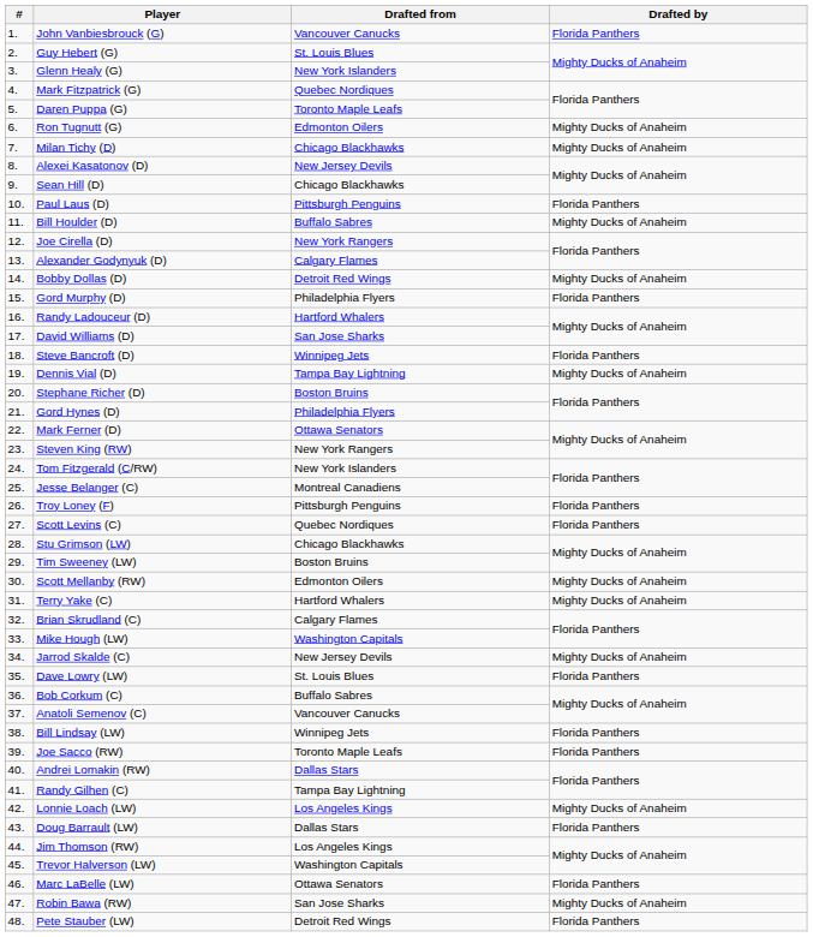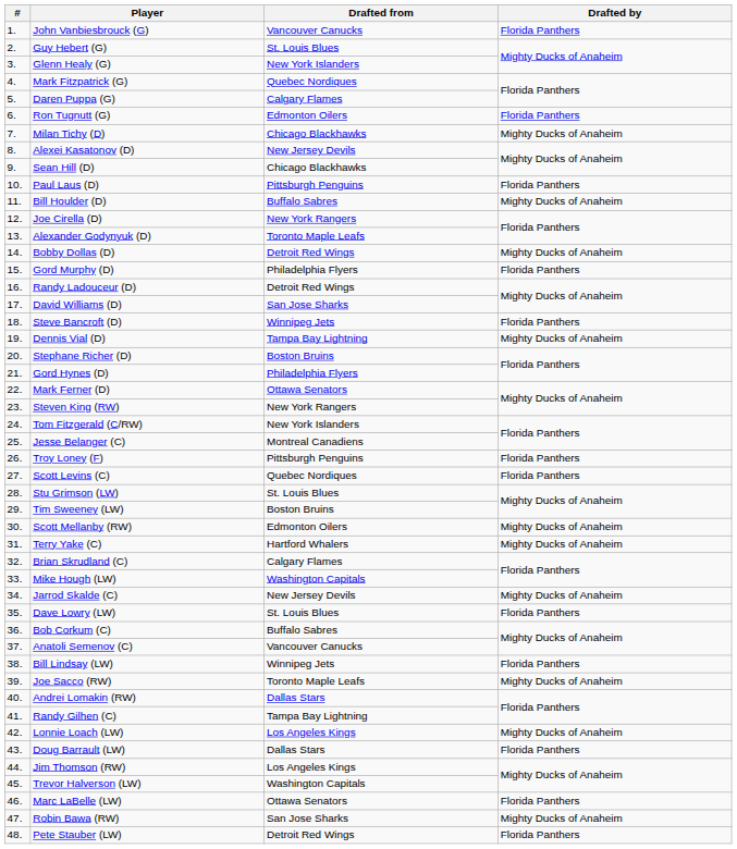 <table class="wikitable">
 <tr>
 <th bgcolor="#DDDDFF" width="2.75%">#</th>
 <th bgcolor="#DDDDFF" width="25.0%">Player</th>
 <th bgcolor="#DDDDFF" width="25.0%">Drafted from</th>
 <th bgcolor="#DDDDFF" width="25.0%">Drafted by</th>
 </tr>
 <tr>
 <td>1.</td>
 <td><a href='#'>John Vanbiesbrouck</a> (<a href='#'>G</a>)</td>
 <td><a href='#'>Vancouver Canucks</a></td>
 <td><a href='#'>Florida Panthers</a></td>
 </tr>
 <tr>
 <td>2.</td>
 <td><a href='#'>Guy Hebert</a> (G)</td>
 <td><a href='#'>St. Louis Blues</a></td>
 <td rowspan="2"><a href='#'>Mighty Ducks of Anaheim</a></td>
 </tr>
 <tr>
 <td>3.</td>
 <td><a href='#'>Glenn Healy</a> (G)</td>
 <td><a href='#'>New York Islanders</a></td>
 </tr>
 <tr>
 <td>4.</td>
 <td><a href='#'>Mark Fitzpatrick</a> (G)</td>
 <td><a href='#'>Quebec Nordiques</a></td>
 <td rowspan="2">Florida Panthers</td>
 </tr>
 <tr>
 <td>5.</td>
 <td><a href='#'>Daren Puppa</a> (G)</td>
-<td><a href='#'>Toronto Maple Leafs</a></td>
+<td><a href='#'>Calgary Flames</a></td>
 </tr>
 <tr>
 <td>6.</td>
 <td><a href='#'>Ron Tugnutt</a> (G)</td>
 <td><a href='#'>Edmonton Oilers</a></td>
-<td>Mighty Ducks of Anaheim</td>
+<td><a href='#'>Florida Panthers</a></td>
 </tr>
 <tr>
 <td>7.</td>
 <td><a href='#'>Milan Tichy</a> (<a href='#'>D</a>)</td>
 <td><a href='#'>Chicago Blackhawks</a></td>
 <td>Mighty Ducks of Anaheim</td>
 </tr>
 <tr>
 <td>8.</td>
 <td><a href='#'>Alexei Kasatonov</a> (D)</td>
 <td><a href='#'>New Jersey Devils</a></td>
 <td rowspan="2">Mighty Ducks of Anaheim</td>
 </tr>
 <tr>
 <td>9.</td>
 <td><a href='#'>Sean Hill</a> (D)</td>
 <td>Chicago Blackhawks</td>
 </tr>
 <tr>
 <td>10.</td>
 <td><a href='#'>Paul Laus</a> (D)</td>
 <td><a href='#'>Pittsburgh Penguins</a></td>
 <td>Florida Panthers</td>
 </tr>
 <tr>
 <td>11.</td>
 <td><a href='#'>Bill Houlder</a> (D)</td>
 <td><a href='#'>Buffalo Sabres</a></td>
 <td>Mighty Ducks of Anaheim</td>
 </tr>
 <tr>
 <td>12.</td>
 <td><a href='#'>Joe Cirella</a> (D)</td>
 <td><a href='#'>New York Rangers</a></td>
 <td rowspan="2">Florida Panthers</td>
 </tr>
 <tr>
 <td>13.</td>
 <td><a href='#'>Alexander Godynyuk</a> (D)</td>
-<td><a href='#'>Calgary Flames</a></td>
+<td><a href='#'>Toronto Maple Leafs</a></td>
 </tr>
 <tr>
 <td>14.</td>
 <td><a href='#'>Bobby Dollas</a> (D)</td>
 <td><a href='#'>Detroit Red Wings</a></td>
 <td>Mighty Ducks of Anaheim</td>
 </tr>
 <tr>
 <td>15.</td>
 <td><a href='#'>Gord Murphy</a> (D)</td>
 <td>Philadelphia Flyers</td>
 <td>Florida Panthers</td>
 </tr>
 <tr>
 <td>16.</td>
 <td><a href='#'>Randy Ladouceur</a> (D)</td>
-<td><a href='#'>Hartford Whalers</a></td>
+<td>Detroit Red Wings</td>
 <td rowspan="2">Mighty Ducks of Anaheim</td>
 </tr>
 <tr>
 <td>17.</td>
 <td><a href='#'>David Williams</a> (D)</td>
 <td><a href='#'>San Jose Sharks</a></td>
 </tr>
 <tr>
 <td>18.</td>
 <td><a href='#'>Steve Bancroft</a> (D)</td>
 <td><a href='#'>Winnipeg Jets</a></td>
 <td>Florida Panthers</td>
 </tr>
 <tr>
 <td>19.</td>
 <td><a href='#'>Dennis Vial</a> (D)</td>
 <td><a href='#'>Tampa Bay Lightning</a></td>
 <td>Mighty Ducks of Anaheim</td>
 </tr>
 <tr>
 <td>20.</td>
 <td><a href='#'>Stephane Richer</a> (D)</td>
 <td><a href='#'>Boston Bruins</a></td>
 <td rowspan="2">Florida Panthers</td>
 </tr>
 <tr>
 <td>21.</td>
 <td><a href='#'>Gord Hynes</a> (D)</td>
 <td><a href='#'>Philadelphia Flyers</a></td>
 </tr>
 <tr>
 <td>22.</td>
 <td><a href='#'>Mark Ferner</a> (D)</td>
 <td><a href='#'>Ottawa Senators</a></td>
 <td rowspan="2">Mighty Ducks of Anaheim</td>
 </tr>
 <tr>
 <td>23.</td>
 <td><a href='#'>Steven King</a> (<a href='#'>RW</a>)</td>
 <td>New York Rangers</td>
 </tr>
 <tr>
 <td>24.</td>
 <td><a href='#'>Tom Fitzgerald</a> (<a href='#'>C</a>/RW)</td>
 <td>New York Islanders</td>
 <td rowspan="2">Florida Panthers</td>
 </tr>
 <tr>
 <td>25.</td>
 <td><a href='#'>Jesse Belanger</a> (C)</td>
 <td>Montreal Canadiens</td>
 </tr>
 <tr>
 <td>26.</td>
 <td><a href='#'>Troy Loney</a> (<a href='#'>F</a>)</td>
 <td>Pittsburgh Penguins</td>
 <td>Florida Panthers</td>
 </tr>
 <tr>
 <td>27.</td>
 <td><a href='#'>Scott Levins</a> (C)</td>
 <td>Quebec Nordiques</td>
 <td>Florida Panthers</td>
 </tr>
 <tr>
 <td>28.</td>
 <td><a href='#'>Stu Grimson</a> (<a href='#'>LW</a>)</td>
-<td>Chicago Blackhawks</td>
+<td>St. Louis Blues</td>
 <td rowspan="2">Mighty Ducks of Anaheim</td>
 </tr>
 <tr>
 <td>29.</td>
 <td><a href='#'>Tim Sweeney</a> (LW)</td>
 <td>Boston Bruins</td>
 </tr>
 <tr>
 <td>30.</td>
 <td><a href='#'>Scott Mellanby</a> (RW)</td>
 <td>Edmonton Oilers</td>
 <td>Mighty Ducks of Anaheim</td>
 </tr>
 <tr>
 <td>31.</td>
 <td><a href='#'>Terry Yake</a> (C)</td>
 <td>Hartford Whalers</td>
 <td>Mighty Ducks of Anaheim</td>
 </tr>
 <tr>
 <td>32.</td>
 <td><a href='#'>Brian Skrudland</a> (C)</td>
 <td>Calgary Flames</td>
 <td rowspan="2">Florida Panthers</td>
 </tr>
 <tr>
 <td>33.</td>
 <td><a href='#'>Mike Hough</a> (LW)</td>
 <td><a href='#'>Washington Capitals</a></td>
 </tr>
 <tr>
 <td>34.</td>
 <td><a href='#'>Jarrod Skalde</a> (C)</td>
 <td>New Jersey Devils</td>
 <td>Mighty Ducks of Anaheim</td>
 </tr>
 <tr>
 <td>35.</td>
 <td><a href='#'>Dave Lowry</a> (LW)</td>
 <td>St. Louis Blues</td>
 <td>Florida Panthers</td>
 </tr>
 <tr>
 <td>36.</td>
 <td><a href='#'>Bob Corkum</a> (C)</td>
 <td>Buffalo Sabres</td>
 <td rowspan="2">Mighty Ducks of Anaheim</td>
 </tr>
 <tr>
 <td>37.</td>
 <td><a href='#'>Anatoli Semenov</a> (C)</td>
 <td>Vancouver Canucks</td>
 </tr>
 <tr>
 <td>38.</td>
 <td><a href='#'>Bill Lindsay</a> (LW)</td>
 <td>Winnipeg Jets</td>
 <td>Florida Panthers</td>
 </tr>
 <tr>
 <td>39.</td>
 <td><a href='#'>Joe Sacco</a> (RW)</td>
 <td>Toronto Maple Leafs</td>
-<td>Florida Panthers</td>
+<td>Mighty Ducks of Anaheim</td>
 </tr>
 <tr>
 <td>40.</td>
 <td><a href='#'>Andrei Lomakin</a> (RW)</td>
 <td><a href='#'>Dallas Stars</a></td>
 <td rowspan="2">Florida Panthers</td>
 </tr>
 <tr>
 <td>41.</td>
 <td><a href='#'>Randy Gilhen</a> (C)</td>
 <td>Tampa Bay Lightning</td>
 </tr>
 <tr>
 <td>42.</td>
 <td><a href='#'>Lonnie Loach</a> (LW)</td>
 <td><a href='#'>Los Angeles Kings</a></td>
 <td>Mighty Ducks of Anaheim</td>
 </tr>
 <tr>
 <td>43.</td>
 <td><a href='#'>Doug Barrault</a> (LW)</td>
 <td>Dallas Stars</td>
 <td>Florida Panthers</td>
 </tr>
 <tr>
 <td>44.</td>
 <td><a href='#'>Jim Thomson</a> (RW)</td>
 <td>Los Angeles Kings</td>
 <td rowspan="2">Mighty Ducks of Anaheim</td>
 </tr>
 <tr>
 <td>45.</td>
 <td><a href='#'>Trevor Halverson</a> (LW)</td>
 <td>Washington Capitals</td>
 </tr>
 <tr>
 <td>46.</td>
 <td><a href='#'>Marc LaBelle</a> (LW)</td>
 <td>Ottawa Senators</td>
 <td>Florida Panthers</td>
 </tr>
 <tr>
 <td>47.</td>
 <td><a href='#'>Robin Bawa</a> (RW)</td>
 <td>San Jose Sharks</td>
 <td>Mighty Ducks of Anaheim</td>
 </tr>
 <tr>
 <td>48.</td>
 <td><a href='#'>Pete Stauber</a> (LW)</td>
 <td>Detroit Red Wings</td>
 <td>Florida Panthers</td>
 </tr>
 </table>
